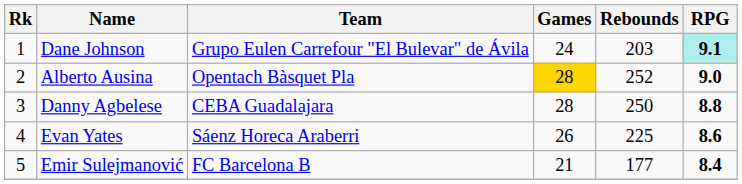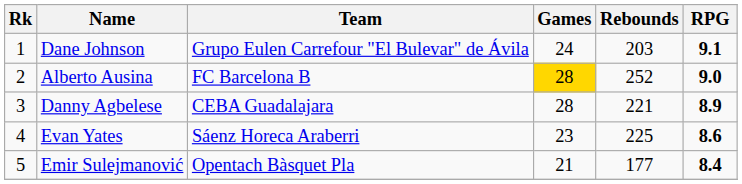 <table class="wikitable" style="text-align: center;">
 <tr>
 <th>Rk</th>
 <th>Name</th>
 <th>Team</th>
 <th>Games</th>
 <th>Rebounds</th>
 <th width=40>RPG</th>
 </tr>
 <tr>
 <td>1</td>
 <td align="left"> <a href='#'>Dane Johnson</a></td>
 <td align="left"><a href='#'>Grupo Eulen Carrefour "El Bulevar" de Ávila</a></td>
 <td>24</td>
 <td>203</td>
-<td style="background: paleturquoise;"><strong>9.1</strong></td>
+<td><strong>9.1</strong></td>
 </tr>
 <tr>
 <td>2</td>
 <td align="left"> <a href='#'>Alberto Ausina</a></td>
-<td align="left"><a href='#'>Opentach Bàsquet Pla</a></td>
+<td align="left"><a href='#'>FC Barcelona B</a></td>
 <td style="background: gold;">28</td>
 <td>252</td>
 <td><strong>9.0</strong></td>
 </tr>
 <tr>
 <td>3</td>
 <td align="left"> <a href='#'>Danny Agbelese</a></td>
 <td align="left"><a href='#'>CEBA Guadalajara</a></td>
 <td>28</td>
-<td>250</td>
-<td><strong>8.8</strong></td>
+<td>221</td>
+<td><strong>8.9</strong></td>
 </tr>
 <tr>
 <td>4</td>
 <td align="left"> <a href='#'>Evan Yates</a></td>
 <td align="left"><a href='#'>Sáenz Horeca Araberri</a></td>
-<td>26</td>
+<td>23</td>
 <td>225</td>
 <td><strong>8.6</strong></td>
 </tr>
 <tr>
 <td>5</td>
 <td align="left"> <a href='#'>Emir Sulejmanović</a></td>
-<td align="left"><a href='#'>FC Barcelona B</a></td>
+<td align="left"><a href='#'>Opentach Bàsquet Pla</a></td>
 <td>21</td>
 <td>177</td>
 <td><strong>8.4</strong></td>
 </tr>
 <tr>
 </tr>
 </table>
